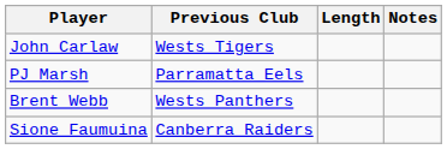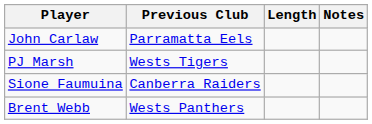 <table class="wikitable" style="font-size:90%">
 <tr bgcolor="#efefef">
 <th>Player</th>
 <th>Previous Club</th>
 <th>Length</th>
 <th>Notes</th>
 </tr>
 <tr>
 <td><a href='#'>John Carlaw</a></td>
+<td><a href='#'>Parramatta Eels</a></td>
+<td></td>
+<td></td>
+</tr>
+<tr>
+<td><a href='#'>PJ Marsh</a></td>
 <td><a href='#'>Wests Tigers</a></td>
 <td></td>
 <td></td>
 </tr>
 <tr>
-<td><a href='#'>PJ Marsh</a></td>
-<td><a href='#'>Parramatta Eels</a></td>
+<td><a href='#'>Sione Faumuina</a></td>
+<td><a href='#'>Canberra Raiders</a></td>
 <td></td>
 <td></td>
 </tr>
 <tr>
 <td><a href='#'>Brent Webb</a></td>
 <td><a href='#'>Wests Panthers</a></td>
 <td></td>
 <td></td>
 </tr>
-<tr>
-<td><a href='#'>Sione Faumuina</a></td>
-<td><a href='#'>Canberra Raiders</a></td>
-<td></td>
-<td></td>
-</tr>
 </table>
